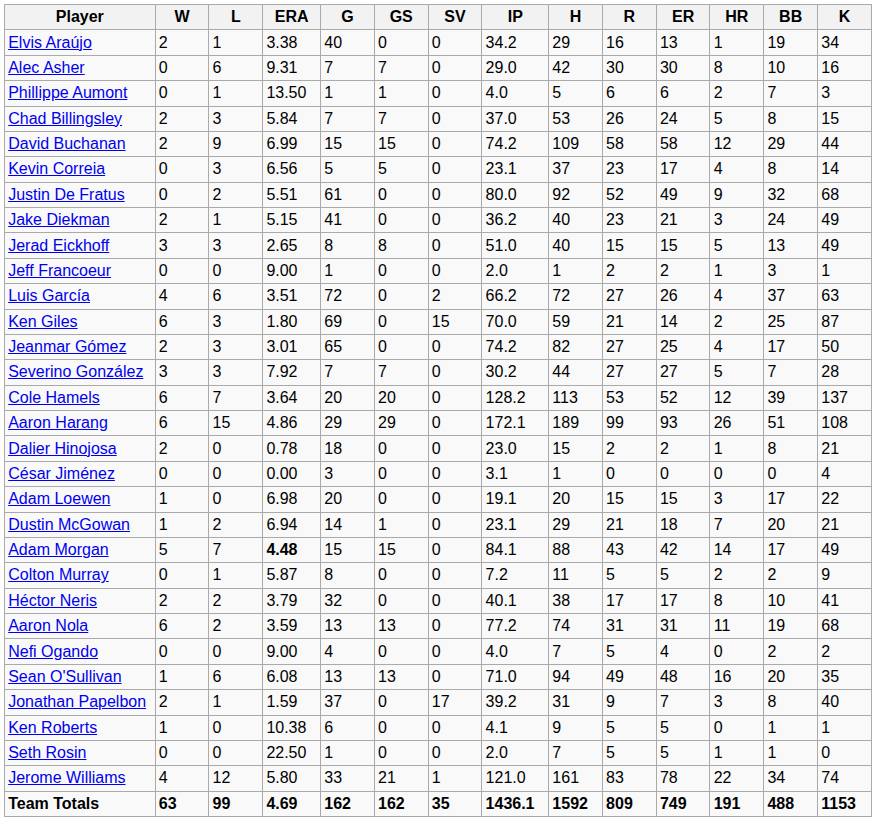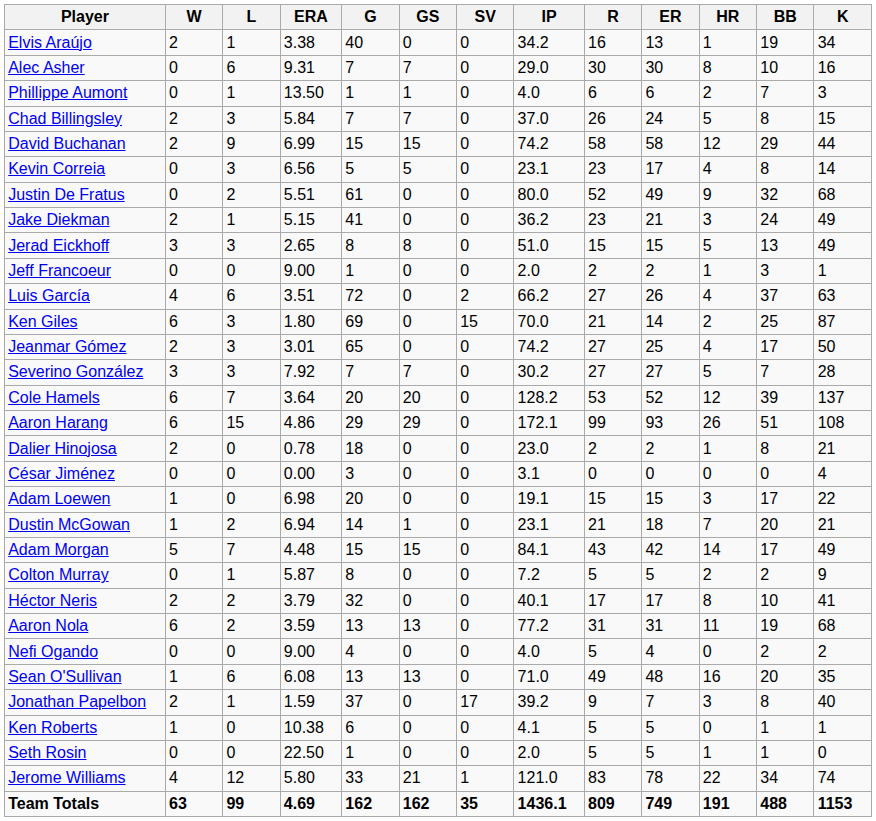 <table class="wikitable sortable">
 <tr>
 <th bgcolor="#DDDDFF" width="14%">Player</th>
 <th bgcolor="#DDDDFF" width="5%">W</th>
 <th bgcolor="#DDDDFF" width="5%">L</th>
 <th bgcolor="#DDDDFF" width="5%">ERA</th>
 <th bgcolor="#DDDDFF" width="5%">G</th>
 <th bgcolor="#DDDDFF" width="5%">GS</th>
 <th bgcolor="#DDDDFF" width="5%">SV</th>
 <th bgcolor="#DDDDFF" width="5%">IP</th>
-<th bgcolor="#DDDDFF" width="5%">H</th>
 <th bgcolor="#DDDDFF" width="5%">R</th>
 <th bgcolor="#DDDDFF" width="5%">ER</th>
 <th bgcolor="#DDDDFF" width="5%">HR</th>
 <th bgcolor="#DDDDFF" width="5%">BB</th>
 <th bgcolor="#DDDDFF" width="5%">K</th>
 </tr>
 <tr>
 <td><a href='#'>Elvis Araújo</a></td>
 <td>2</td>
 <td>1</td>
 <td>3.38</td>
 <td>40</td>
 <td>0</td>
 <td>0</td>
 <td>34.2</td>
-<td>29</td>
 <td>16</td>
 <td>13</td>
 <td>1</td>
 <td>19</td>
 <td>34</td>
 </tr>
 <tr>
 <td><a href='#'>Alec Asher</a></td>
 <td>0</td>
 <td>6</td>
 <td>9.31</td>
 <td>7</td>
 <td>7</td>
 <td>0</td>
 <td>29.0</td>
-<td>42</td>
 <td>30</td>
 <td>30</td>
 <td>8</td>
 <td>10</td>
 <td>16</td>
 </tr>
 <tr>
 <td><a href='#'>Phillippe Aumont</a></td>
 <td>0</td>
 <td>1</td>
 <td>13.50</td>
 <td>1</td>
 <td>1</td>
 <td>0</td>
 <td>4.0</td>
-<td>5</td>
 <td>6</td>
 <td>6</td>
 <td>2</td>
 <td>7</td>
 <td>3</td>
 </tr>
 <tr>
 <td><a href='#'>Chad Billingsley</a></td>
 <td>2</td>
 <td>3</td>
 <td>5.84</td>
 <td>7</td>
 <td>7</td>
 <td>0</td>
 <td>37.0</td>
-<td>53</td>
 <td>26</td>
 <td>24</td>
 <td>5</td>
 <td>8</td>
 <td>15</td>
 </tr>
 <tr>
 <td><a href='#'>David Buchanan</a></td>
 <td>2</td>
 <td>9</td>
 <td>6.99</td>
 <td>15</td>
 <td>15</td>
 <td>0</td>
 <td>74.2</td>
-<td>109</td>
 <td>58</td>
 <td>58</td>
 <td>12</td>
 <td>29</td>
 <td>44</td>
 </tr>
 <tr>
 <td><a href='#'>Kevin Correia</a></td>
 <td>0</td>
 <td>3</td>
 <td>6.56</td>
 <td>5</td>
 <td>5</td>
 <td>0</td>
 <td>23.1</td>
-<td>37</td>
 <td>23</td>
 <td>17</td>
 <td>4</td>
 <td>8</td>
 <td>14</td>
 </tr>
 <tr>
 <td><a href='#'>Justin De Fratus</a></td>
 <td>0</td>
 <td>2</td>
 <td>5.51</td>
 <td>61</td>
 <td>0</td>
 <td>0</td>
 <td>80.0</td>
-<td>92</td>
 <td>52</td>
 <td>49</td>
 <td>9</td>
 <td>32</td>
 <td>68</td>
 </tr>
 <tr>
 <td><a href='#'>Jake Diekman</a></td>
 <td>2</td>
 <td>1</td>
 <td>5.15</td>
 <td>41</td>
 <td>0</td>
 <td>0</td>
 <td>36.2</td>
-<td>40</td>
 <td>23</td>
 <td>21</td>
 <td>3</td>
 <td>24</td>
 <td>49</td>
 </tr>
 <tr>
 <td><a href='#'>Jerad Eickhoff</a></td>
 <td>3</td>
 <td>3</td>
 <td>2.65</td>
 <td>8</td>
 <td>8</td>
 <td>0</td>
 <td>51.0</td>
-<td>40</td>
 <td>15</td>
 <td>15</td>
 <td>5</td>
 <td>13</td>
 <td>49</td>
 </tr>
 <tr>
 <td><a href='#'>Jeff Francoeur</a></td>
 <td>0</td>
 <td>0</td>
 <td>9.00</td>
 <td>1</td>
 <td>0</td>
 <td>0</td>
 <td>2.0</td>
-<td>1</td>
 <td>2</td>
 <td>2</td>
 <td>1</td>
 <td>3</td>
 <td>1</td>
 </tr>
 <tr>
 <td><a href='#'>Luis García</a></td>
 <td>4</td>
 <td>6</td>
 <td>3.51</td>
 <td>72</td>
 <td>0</td>
 <td>2</td>
 <td>66.2</td>
-<td>72</td>
 <td>27</td>
 <td>26</td>
 <td>4</td>
 <td>37</td>
 <td>63</td>
 </tr>
 <tr>
 <td><a href='#'>Ken Giles</a></td>
 <td>6</td>
 <td>3</td>
 <td>1.80</td>
 <td>69</td>
 <td>0</td>
 <td>15</td>
 <td>70.0</td>
-<td>59</td>
 <td>21</td>
 <td>14</td>
 <td>2</td>
 <td>25</td>
 <td>87</td>
 </tr>
 <tr>
 <td><a href='#'>Jeanmar Gómez</a></td>
 <td>2</td>
 <td>3</td>
 <td>3.01</td>
 <td>65</td>
 <td>0</td>
 <td>0</td>
 <td>74.2</td>
-<td>82</td>
 <td>27</td>
 <td>25</td>
 <td>4</td>
 <td>17</td>
 <td>50</td>
 </tr>
 <tr>
 <td><a href='#'>Severino González</a></td>
 <td>3</td>
 <td>3</td>
 <td>7.92</td>
 <td>7</td>
 <td>7</td>
 <td>0</td>
 <td>30.2</td>
-<td>44</td>
 <td>27</td>
 <td>27</td>
 <td>5</td>
 <td>7</td>
 <td>28</td>
 </tr>
 <tr>
 <td><a href='#'>Cole Hamels</a></td>
 <td>6</td>
 <td>7</td>
 <td>3.64</td>
 <td>20</td>
 <td>20</td>
 <td>0</td>
 <td>128.2</td>
-<td>113</td>
 <td>53</td>
 <td>52</td>
 <td>12</td>
 <td>39</td>
 <td>137</td>
 </tr>
 <tr>
 <td><a href='#'>Aaron Harang</a></td>
 <td>6</td>
 <td>15</td>
 <td>4.86</td>
 <td>29</td>
 <td>29</td>
 <td>0</td>
 <td>172.1</td>
-<td>189</td>
 <td>99</td>
 <td>93</td>
 <td>26</td>
 <td>51</td>
 <td>108</td>
 </tr>
 <tr>
 <td><a href='#'>Dalier Hinojosa</a></td>
 <td>2</td>
 <td>0</td>
 <td>0.78</td>
 <td>18</td>
 <td>0</td>
 <td>0</td>
 <td>23.0</td>
-<td>15</td>
 <td>2</td>
 <td>2</td>
 <td>1</td>
 <td>8</td>
 <td>21</td>
 </tr>
 <tr>
 <td><a href='#'>César Jiménez</a></td>
 <td>0</td>
 <td>0</td>
 <td>0.00</td>
 <td>3</td>
 <td>0</td>
 <td>0</td>
 <td>3.1</td>
-<td>1</td>
 <td>0</td>
 <td>0</td>
 <td>0</td>
 <td>0</td>
 <td>4</td>
 </tr>
 <tr>
 <td><a href='#'>Adam Loewen</a></td>
 <td>1</td>
 <td>0</td>
 <td>6.98</td>
 <td>20</td>
 <td>0</td>
 <td>0</td>
 <td>19.1</td>
-<td>20</td>
 <td>15</td>
 <td>15</td>
 <td>3</td>
 <td>17</td>
 <td>22</td>
 </tr>
 <tr>
 <td><a href='#'>Dustin McGowan</a></td>
 <td>1</td>
 <td>2</td>
 <td>6.94</td>
 <td>14</td>
 <td>1</td>
 <td>0</td>
 <td>23.1</td>
-<td>29</td>
 <td>21</td>
 <td>18</td>
 <td>7</td>
 <td>20</td>
 <td>21</td>
 </tr>
 <tr>
 <td><a href='#'>Adam Morgan</a></td>
 <td>5</td>
 <td>7</td>
-<td><strong>4.48</strong></td>
+<td>4.48</td>
 <td>15</td>
 <td>15</td>
 <td>0</td>
 <td>84.1</td>
-<td>88</td>
 <td>43</td>
 <td>42</td>
 <td>14</td>
 <td>17</td>
 <td>49</td>
 </tr>
 <tr>
 <td><a href='#'>Colton Murray</a></td>
 <td>0</td>
 <td>1</td>
 <td>5.87</td>
 <td>8</td>
 <td>0</td>
 <td>0</td>
 <td>7.2</td>
-<td>11</td>
 <td>5</td>
 <td>5</td>
 <td>2</td>
 <td>2</td>
 <td>9</td>
 </tr>
 <tr>
 <td><a href='#'>Héctor Neris</a></td>
 <td>2</td>
 <td>2</td>
 <td>3.79</td>
 <td>32</td>
 <td>0</td>
 <td>0</td>
 <td>40.1</td>
-<td>38</td>
 <td>17</td>
 <td>17</td>
 <td>8</td>
 <td>10</td>
 <td>41</td>
 </tr>
 <tr>
 <td><a href='#'>Aaron Nola</a></td>
 <td>6</td>
 <td>2</td>
 <td>3.59</td>
 <td>13</td>
 <td>13</td>
 <td>0</td>
 <td>77.2</td>
-<td>74</td>
 <td>31</td>
 <td>31</td>
 <td>11</td>
 <td>19</td>
 <td>68</td>
 </tr>
 <tr>
 <td><a href='#'>Nefi Ogando</a></td>
 <td>0</td>
 <td>0</td>
 <td>9.00</td>
 <td>4</td>
 <td>0</td>
 <td>0</td>
 <td>4.0</td>
-<td>7</td>
 <td>5</td>
 <td>4</td>
 <td>0</td>
 <td>2</td>
 <td>2</td>
 </tr>
 <tr>
 <td><a href='#'>Sean O'Sullivan</a></td>
 <td>1</td>
 <td>6</td>
 <td>6.08</td>
 <td>13</td>
 <td>13</td>
 <td>0</td>
 <td>71.0</td>
-<td>94</td>
 <td>49</td>
 <td>48</td>
 <td>16</td>
 <td>20</td>
 <td>35</td>
 </tr>
 <tr>
 <td><a href='#'>Jonathan Papelbon</a></td>
 <td>2</td>
 <td>1</td>
 <td>1.59</td>
 <td>37</td>
 <td>0</td>
 <td>17</td>
 <td>39.2</td>
-<td>31</td>
 <td>9</td>
 <td>7</td>
 <td>3</td>
 <td>8</td>
 <td>40</td>
 </tr>
 <tr>
 <td><a href='#'>Ken Roberts</a></td>
 <td>1</td>
 <td>0</td>
 <td>10.38</td>
 <td>6</td>
 <td>0</td>
 <td>0</td>
 <td>4.1</td>
-<td>9</td>
 <td>5</td>
 <td>5</td>
 <td>0</td>
 <td>1</td>
 <td>1</td>
 </tr>
 <tr>
 <td><a href='#'>Seth Rosin</a></td>
 <td>0</td>
 <td>0</td>
 <td>22.50</td>
 <td>1</td>
 <td>0</td>
 <td>0</td>
 <td>2.0</td>
-<td>7</td>
 <td>5</td>
 <td>5</td>
 <td>1</td>
 <td>1</td>
 <td>0</td>
 </tr>
 <tr>
 <td><a href='#'>Jerome Williams</a></td>
 <td>4</td>
 <td>12</td>
 <td>5.80</td>
 <td>33</td>
 <td>21</td>
 <td>1</td>
 <td>121.0</td>
-<td>161</td>
 <td>83</td>
 <td>78</td>
 <td>22</td>
 <td>34</td>
 <td>74</td>
 </tr>
 <tr>
 <td><strong>Team Totals</strong></td>
 <td><strong>63</strong></td>
 <td><strong>99</strong></td>
 <td><strong>4.69</strong></td>
 <td><strong>162</strong></td>
 <td><strong>162</strong></td>
 <td><strong>35</strong></td>
 <td><strong>1436.1</strong></td>
-<td><strong>1592</strong></td>
 <td><strong>809</strong></td>
 <td><strong>749</strong></td>
 <td><strong>191</strong></td>
 <td><strong>488</strong></td>
 <td><strong>1153</strong></td>
 </tr>
 </table>
